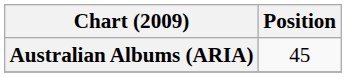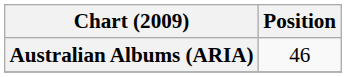 <table class="wikitable sortable plainrowheaders" style="text-align:center">
 <tr>
 <th>Chart (2009)</th>
 <th>Position</th>
 </tr>
 <tr>
 <th scope="row">Australian Albums (ARIA)</th>
-<td>45</td>
+<td>46</td>
 </tr>
 <tr>
 </tr>
 </table>
